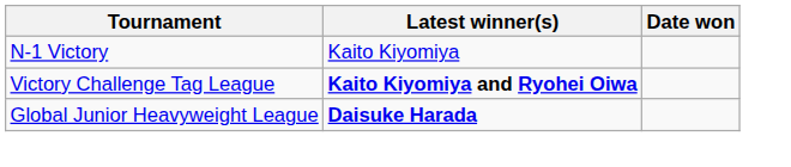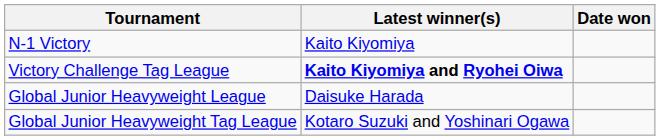 <table class="wikitable" style="font-size:85%;">
 <tr>
 <th>Tournament</th>
 <th>Latest winner(s)</th>
 <th>Date won</th>
 </tr>
 <tr>
 <td align=left><a href='#'>N-1 Victory</a></td>
 <td><a href='#'>Kaito Kiyomiya</a></td>
 <td></td>
 </tr>
 <tr>
 <td align=left><a href='#'>Victory Challenge Tag League</a></td>
 <td><strong><a href='#'>Kaito Kiyomiya</a> and <a href='#'>Ryohei Oiwa</a></strong></td>
 <td></td>
 </tr>
 <tr>
 <td align=left><a href='#'>Global Junior Heavyweight League</a></td>
-<td><strong><a href='#'>Daisuke Harada</a></strong></td>
+<td><a href='#'>Daisuke Harada</a></td>
+<td></td>
+</tr>
+<tr>
+<td align=left><a href='#'>Global Junior Heavyweight Tag League</a></td>
+<td><a href='#'>Kotaro Suzuki</a> and <a href='#'>Yoshinari Ogawa</a></td>
 <td></td>
 </tr>
 </table>
